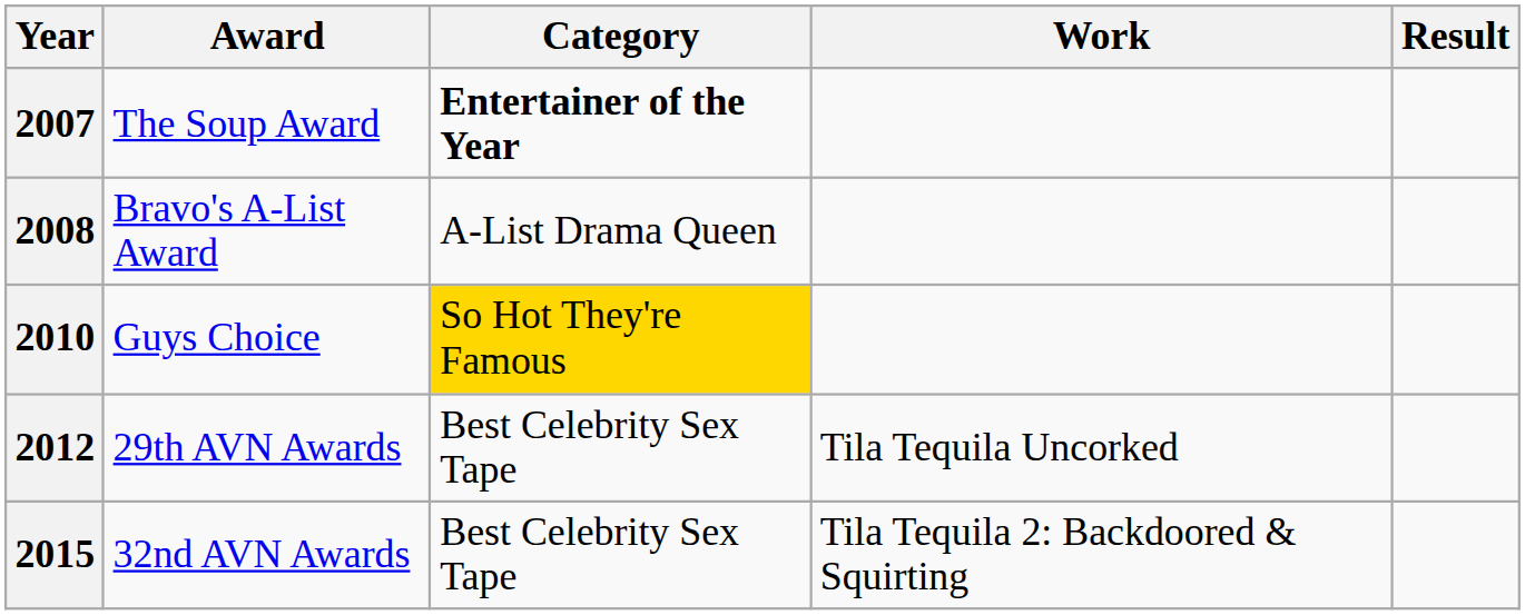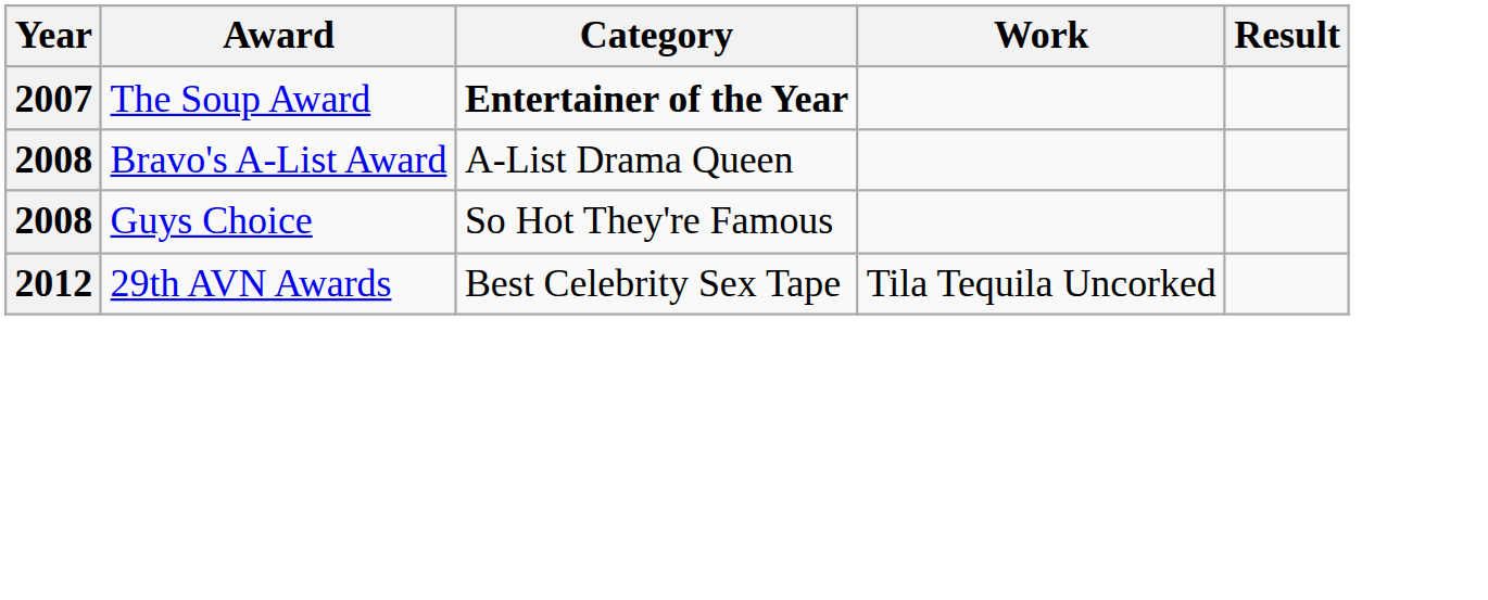 <table class="wikitable plainrowheaders sortable">
 <tr>
 <th scope="col">Year</th>
 <th scope="col">Award</th>
 <th scope="col">Category</th>
 <th scope="col">Work</th>
 <th scope="col">Result</th>
 </tr>
 <tr>
 <th scope="row">2007</th>
 <td><a href='#'>The Soup Award</a></td>
 <td><strong>Entertainer of the Year</strong></td>
 <td></td>
 <td></td>
 </tr>
 <tr>
 <th scope="row">2008</th>
 <td><a href='#'>Bravo's A-List Award</a></td>
 <td>A-List Drama Queen</td>
 <td></td>
 <td></td>
 </tr>
 <tr>
-<th scope="row">2010</th>
+<th scope="row">2008</th>
 <td><a href='#'>Guys Choice</a></td>
-<td style="background: gold;">So Hot They're Famous</td>
+<td>So Hot They're Famous</td>
 <td></td>
 <td></td>
 </tr>
 <tr>
 <th scope="row">2012</th>
 <td><a href='#'>29th AVN Awards</a></td>
 <td>Best Celebrity Sex Tape</td>
 <td>Tila Tequila Uncorked</td>
 <td></td>
 </tr>
-<tr>
-<th scope="row">2015</th>
-<td><a href='#'>32nd AVN Awards</a></td>
-<td>Best Celebrity Sex Tape</td>
-<td>Tila Tequila 2: Backdoored & Squirting</td>
-<td></td>
-</tr>
 </table>
